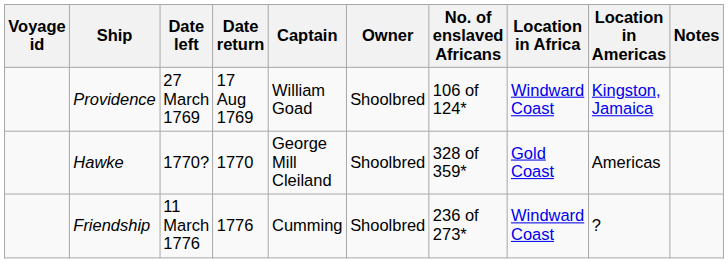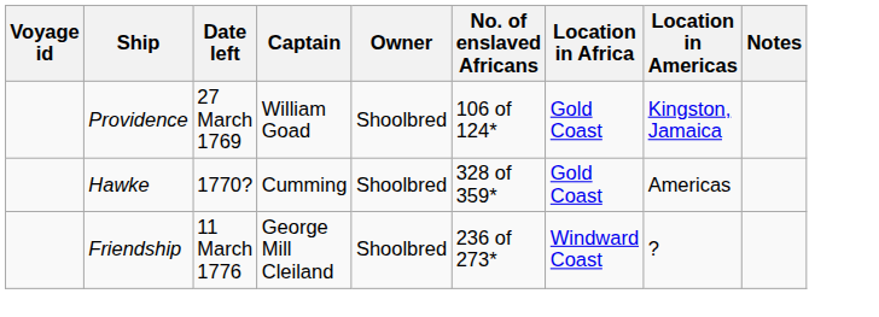 <table class="wikitable sortable" border="1" style="border-spacing:0; style=" width:100%;"|+List of authors>
 <tr>
 <th>Voyage id</th>
 <th>Ship</th>
 <th>Date left</th>
-<th>Date return</th>
 <th>Captain</th>
 <th>Owner</th>
 <th>No. of enslaved Africans</th>
 <th>Location in Africa</th>
 <th>Location in Americas</th>
 <th>Notes</th>
 </tr>
 <tr>
 <td></td>
 <td><em>Providence</em></td>
 <td>27 March 1769</td>
-<td>17 Aug 1769</td>
 <td>William Goad</td>
 <td>Shoolbred</td>
 <td>106 of 124*</td>
-<td><a href='#'>Windward Coast</a></td>
+<td><a href='#'>Gold Coast</a></td>
 <td><a href='#'>Kingston, Jamaica</a></td>
 <td></td>
 </tr>
 <tr>
 <td></td>
 <td><em>Hawke</em></td>
 <td>1770?</td>
-<td>1770</td>
-<td>George Mill Cleiland</td>
+<td>Cumming</td>
 <td>Shoolbred</td>
 <td>328 of 359*</td>
 <td><a href='#'>Gold Coast</a></td>
 <td>Americas</td>
 <td></td>
 </tr>
 <tr>
 <td></td>
 <td><em>Friendship</em></td>
 <td>11 March 1776</td>
-<td>1776</td>
-<td>Cumming</td>
+<td>George Mill Cleiland</td>
 <td>Shoolbred</td>
 <td>236 of 273*</td>
 <td><a href='#'>Windward Coast</a></td>
 <td>?</td>
 <td></td>
 </tr>
 </table>
